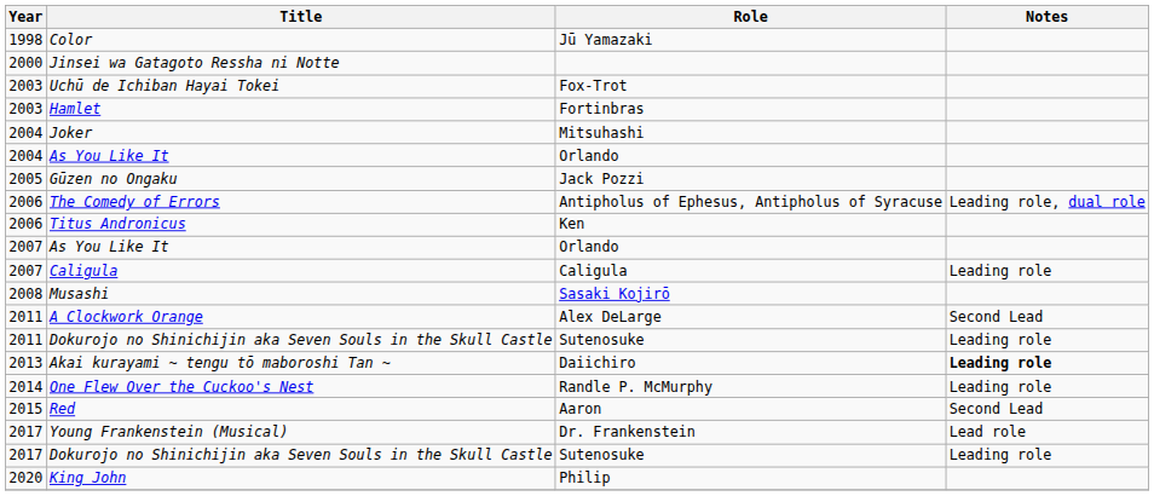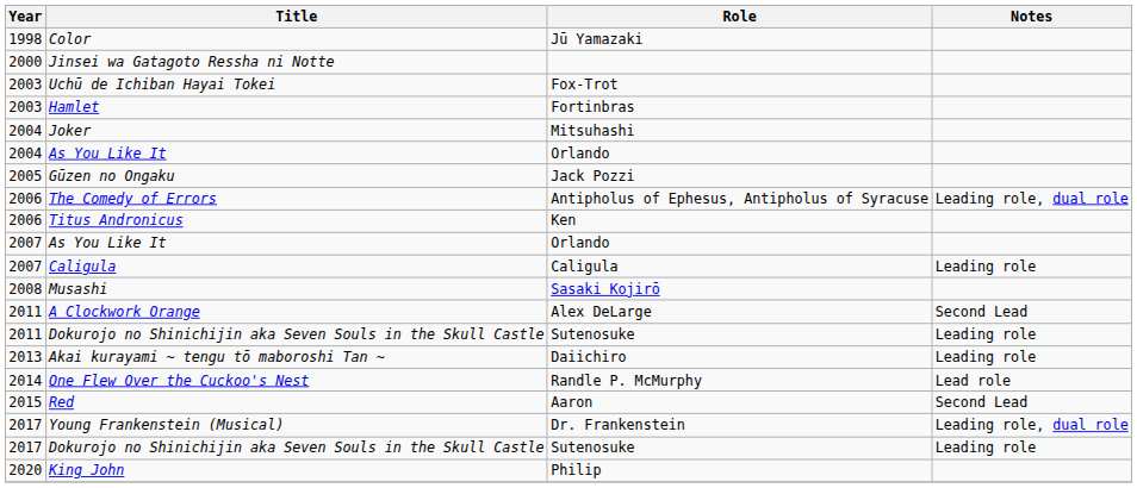 <table class="wikitable sortable">
 <tr>
 <th>Year</th>
 <th>Title</th>
 <th>Role</th>
 <th class="unsortable">Notes</th>
 </tr>
 <tr>
 <td>1998</td>
 <td><em>Color</em></td>
 <td>Jū Yamazaki</td>
 <td></td>
 </tr>
 <tr>
 <td>2000</td>
 <td><em>Jinsei wa Gatagoto Ressha ni Notte</em></td>
 <td></td>
 <td></td>
 </tr>
 <tr>
 <td>2003</td>
 <td><em>Uchū de Ichiban Hayai Tokei</em></td>
 <td>Fox-Trot</td>
 <td></td>
 </tr>
 <tr>
 <td>2003</td>
 <td><em><a href='#'>Hamlet</a></em></td>
 <td>Fortinbras</td>
 <td></td>
 </tr>
 <tr>
 <td>2004</td>
 <td><em>Joker</em></td>
 <td>Mitsuhashi</td>
 <td></td>
 </tr>
 <tr>
 <td>2004</td>
 <td><em><a href='#'>As You Like It</a></em></td>
 <td>Orlando</td>
 <td></td>
 </tr>
 <tr>
 <td>2005</td>
 <td><em>Gūzen no Ongaku</em></td>
 <td>Jack Pozzi</td>
 <td></td>
 </tr>
 <tr>
 <td>2006</td>
 <td><em><a href='#'>The Comedy of Errors</a></em></td>
 <td>Antipholus of Ephesus, Antipholus of Syracuse</td>
 <td>Leading role, <a href='#'>dual role</a></td>
 </tr>
 <tr>
 <td>2006</td>
 <td><em><a href='#'>Titus Andronicus</a></em></td>
 <td>Ken</td>
 <td></td>
 </tr>
 <tr>
 <td>2007</td>
 <td><em>As You Like It</em></td>
 <td>Orlando</td>
 <td></td>
 </tr>
 <tr>
 <td>2007</td>
 <td><em><a href='#'>Caligula</a></em></td>
 <td>Caligula</td>
 <td>Leading role</td>
 </tr>
 <tr>
 <td>2008</td>
 <td><em>Musashi</em></td>
 <td><a href='#'>Sasaki Kojirō</a></td>
 <td></td>
 </tr>
 <tr>
 <td>2011</td>
 <td><em><a href='#'>A Clockwork Orange</a></em></td>
 <td>Alex DeLarge</td>
 <td>Second Lead</td>
 </tr>
 <tr>
 <td>2011</td>
 <td><em>Dokurojo no Shinichijin aka Seven Souls in the Skull Castle</em></td>
 <td>Sutenosuke</td>
 <td>Leading role</td>
 </tr>
 <tr>
 <td>2013</td>
 <td><em>Akai kurayami ~ tengu tō maboroshi Tan ~</em></td>
 <td>Daiichiro</td>
-<td><strong>Leading role</strong></td>
+<td>Leading role</td>
 </tr>
 <tr>
 <td>2014</td>
 <td><em><a href='#'>One Flew Over the Cuckoo's Nest</a></em></td>
 <td>Randle P. McMurphy</td>
-<td>Leading role</td>
+<td>Lead role</td>
 </tr>
 <tr>
 <td>2015</td>
 <td><em><a href='#'>Red</a></em></td>
 <td>Aaron</td>
 <td>Second Lead</td>
 </tr>
 <tr>
 <td>2017</td>
 <td><em>Young Frankenstein (Musical)</em></td>
 <td>Dr. Frankenstein</td>
-<td>Lead role</td>
+<td>Leading role, <a href='#'>dual role</a></td>
 </tr>
 <tr>
 <td>2017</td>
 <td><em>Dokurojo no Shinichijin aka Seven Souls in the Skull Castle</em></td>
 <td>Sutenosuke</td>
 <td>Leading role</td>
 </tr>
 <tr>
 <td>2020</td>
 <td><em><a href='#'>King John</a></em></td>
 <td>Philip</td>
 <td></td>
 </tr>
 <tr>
 </tr>
 </table>
